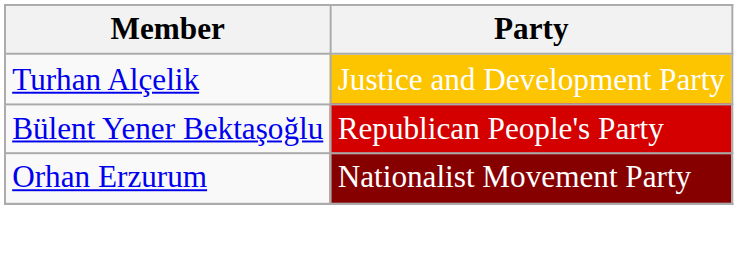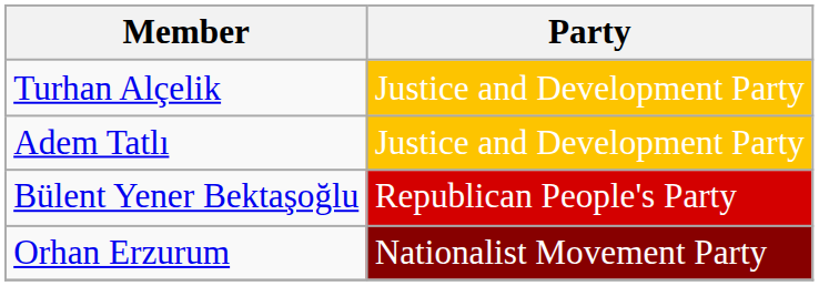 <table class="wikitable">
 <tr>
 <th>Member</th>
 <th>Party</th>
 </tr>
 <tr>
 <td><a href='#'>Turhan Alçelik</a></td>
+<td style="background:#FDC400; color:white">Justice and Development Party</td>
+</tr>
+<tr>
+<td><a href='#'>Adem Tatlı</a></td>
 <td style="background:#FDC400; color:white">Justice and Development Party</td>
 </tr>
 <tr>
 <td><a href='#'>Bülent Yener Bektaşoğlu</a></td>
 <td style="background:#D40000; color:white">Republican People's Party</td>
 </tr>
 <tr>
 <td><a href='#'>Orhan Erzurum</a></td>
 <td style="background:#870000; color:white">Nationalist Movement Party</td>
 </tr>
 <tr>
 </tr>
 </table>
